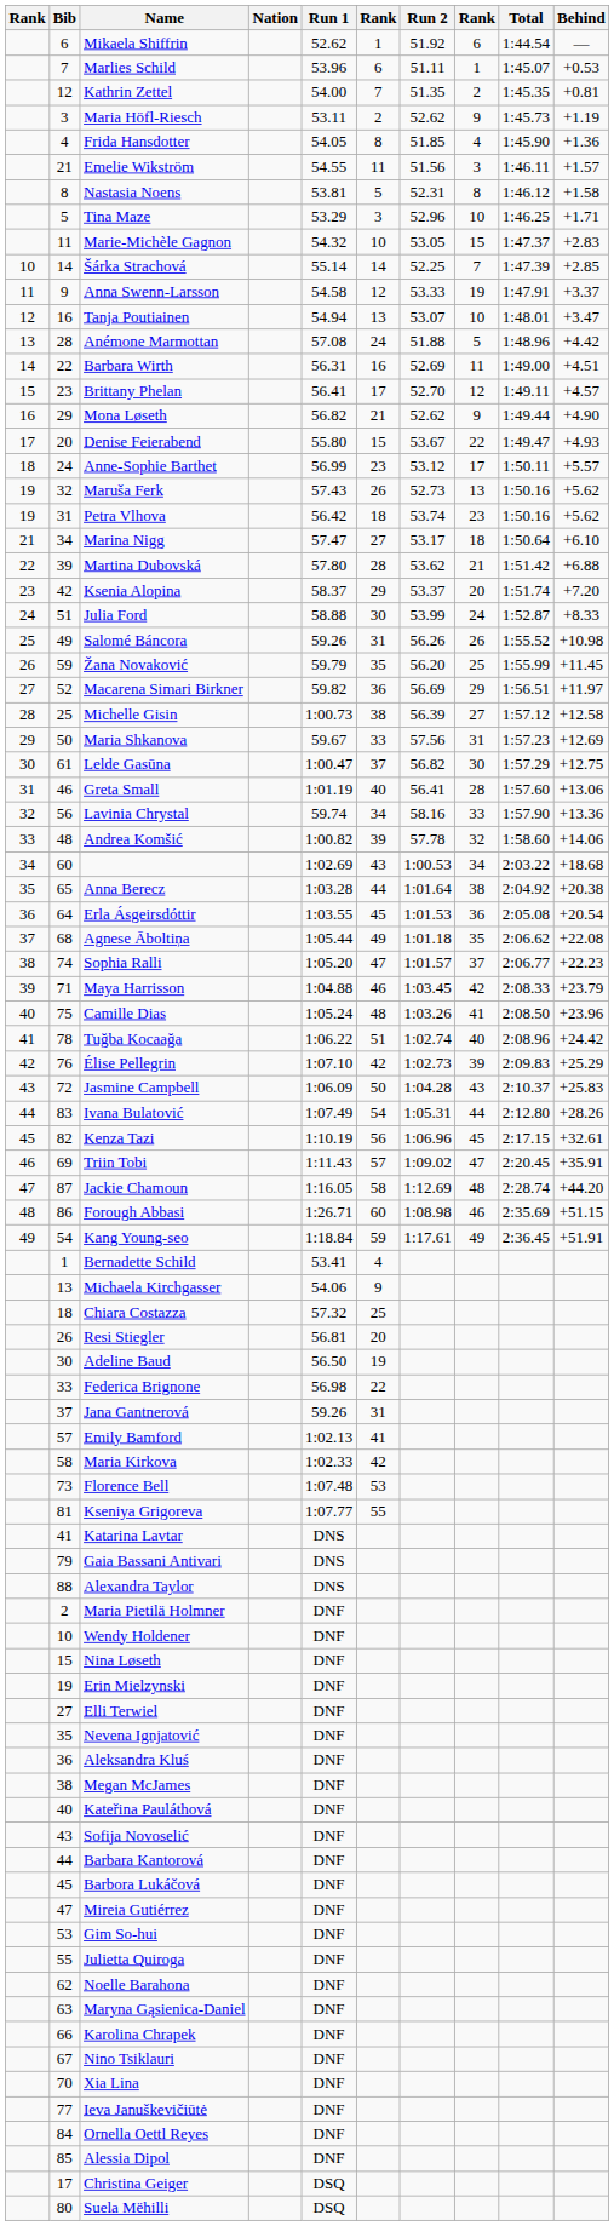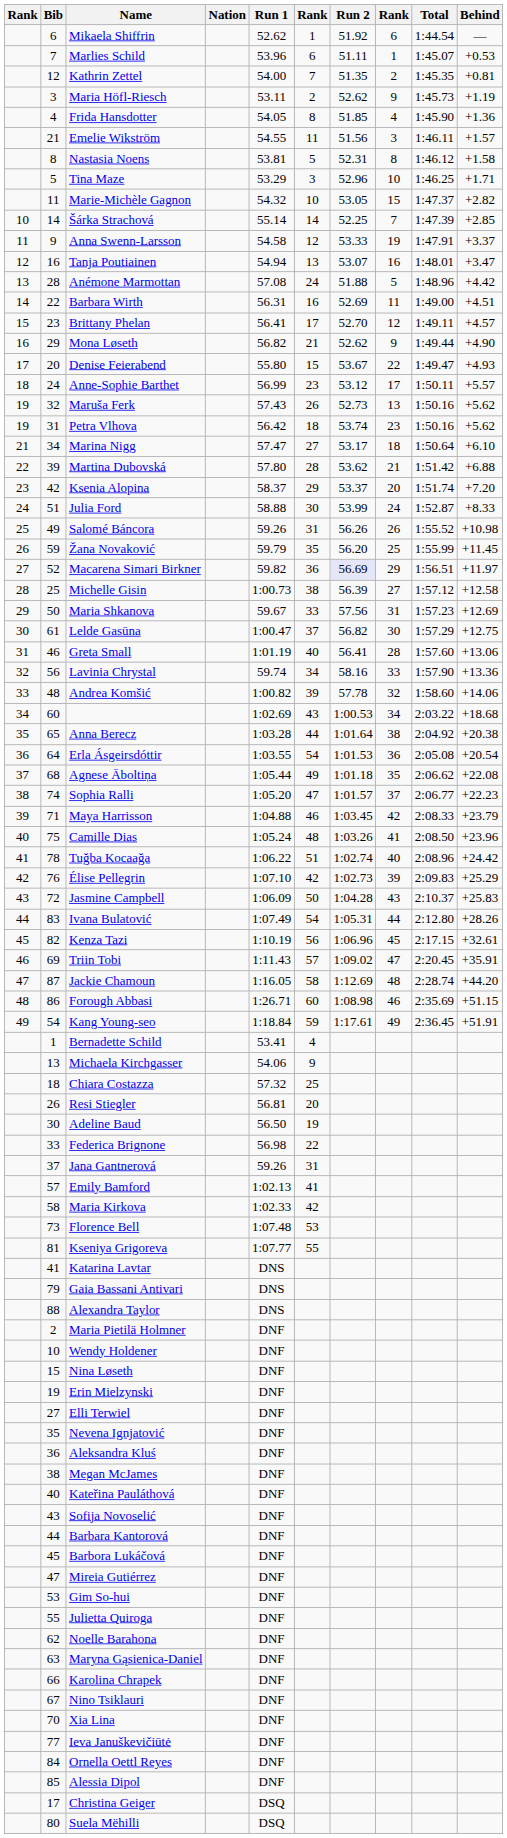 <table class="wikitable sortable" style="text-align:center">
 <tr>
 <th>Rank</th>
 <th>Bib</th>
 <th>Name</th>
 <th>Nation</th>
 <th>Run 1</th>
 <th>Rank</th>
 <th>Run 2</th>
 <th>Rank</th>
 <th>Total</th>
 <th>Behind</th>
 </tr>
 <tr>
 <td></td>
 <td>6</td>
 <td align=left><a href='#'>Mikaela Shiffrin</a></td>
 <td align=left></td>
 <td>52.62</td>
 <td>1</td>
 <td>51.92</td>
 <td>6</td>
 <td>1:44.54</td>
 <td>—</td>
 </tr>
 <tr>
 <td></td>
 <td>7</td>
 <td align=left><a href='#'>Marlies Schild</a></td>
 <td align=left></td>
 <td>53.96</td>
 <td>6</td>
 <td>51.11</td>
 <td>1</td>
 <td>1:45.07</td>
 <td>+0.53</td>
 </tr>
 <tr>
 <td></td>
 <td>12</td>
 <td align=left><a href='#'>Kathrin Zettel</a></td>
 <td align=left></td>
 <td>54.00</td>
 <td>7</td>
 <td>51.35</td>
 <td>2</td>
 <td>1:45.35</td>
 <td>+0.81</td>
 </tr>
 <tr>
 <td></td>
 <td>3</td>
 <td align=left><a href='#'>Maria Höfl-Riesch</a></td>
 <td align=left></td>
 <td>53.11</td>
 <td>2</td>
 <td>52.62</td>
 <td>9</td>
 <td>1:45.73</td>
 <td>+1.19</td>
 </tr>
 <tr>
 <td></td>
 <td>4</td>
 <td align=left><a href='#'>Frida Hansdotter</a></td>
 <td align=left></td>
 <td>54.05</td>
 <td>8</td>
 <td>51.85</td>
 <td>4</td>
 <td>1:45.90</td>
 <td>+1.36</td>
 </tr>
 <tr>
 <td></td>
 <td>21</td>
 <td align=left><a href='#'>Emelie Wikström</a></td>
 <td align=left></td>
 <td>54.55</td>
 <td>11</td>
 <td>51.56</td>
 <td>3</td>
 <td>1:46.11</td>
 <td>+1.57</td>
 </tr>
 <tr>
 <td></td>
 <td>8</td>
 <td align=left><a href='#'>Nastasia Noens</a></td>
 <td align=left></td>
 <td>53.81</td>
 <td>5</td>
 <td>52.31</td>
 <td>8</td>
 <td>1:46.12</td>
 <td>+1.58</td>
 </tr>
 <tr>
 <td></td>
 <td>5</td>
 <td align=left><a href='#'>Tina Maze</a></td>
 <td align=left></td>
 <td>53.29</td>
 <td>3</td>
 <td>52.96</td>
 <td>10</td>
 <td>1:46.25</td>
 <td>+1.71</td>
 </tr>
 <tr>
 <td></td>
 <td>11</td>
 <td align=left><a href='#'>Marie-Michèle Gagnon</a></td>
 <td align=left></td>
 <td>54.32</td>
 <td>10</td>
 <td>53.05</td>
 <td>15</td>
 <td>1:47.37</td>
-<td>+2.83</td>
+<td>+2.82</td>
 </tr>
 <tr>
 <td>10</td>
 <td>14</td>
 <td align=left><a href='#'>Šárka Strachová</a></td>
 <td align=left></td>
 <td>55.14</td>
 <td>14</td>
 <td>52.25</td>
 <td>7</td>
 <td>1:47.39</td>
 <td>+2.85</td>
 </tr>
 <tr>
 <td>11</td>
 <td>9</td>
 <td align=left><a href='#'>Anna Swenn-Larsson</a></td>
 <td align=left></td>
 <td>54.58</td>
 <td>12</td>
 <td>53.33</td>
 <td>19</td>
 <td>1:47.91</td>
 <td>+3.37</td>
 </tr>
 <tr>
 <td>12</td>
 <td>16</td>
 <td align=left><a href='#'>Tanja Poutiainen</a></td>
 <td align=left></td>
 <td>54.94</td>
 <td>13</td>
 <td>53.07</td>
-<td>10</td>
+<td>16</td>
 <td>1:48.01</td>
 <td>+3.47</td>
 </tr>
 <tr>
 <td>13</td>
 <td>28</td>
 <td align=left><a href='#'>Anémone Marmottan</a></td>
 <td align=left></td>
 <td>57.08</td>
 <td>24</td>
 <td>51.88</td>
 <td>5</td>
 <td>1:48.96</td>
 <td>+4.42</td>
 </tr>
 <tr>
 <td>14</td>
 <td>22</td>
 <td align=left><a href='#'>Barbara Wirth</a></td>
 <td align=left></td>
 <td>56.31</td>
 <td>16</td>
 <td>52.69</td>
 <td>11</td>
 <td>1:49.00</td>
 <td>+4.51</td>
 </tr>
 <tr>
 <td>15</td>
 <td>23</td>
 <td align=left><a href='#'>Brittany Phelan</a></td>
 <td align=left></td>
 <td>56.41</td>
 <td>17</td>
 <td>52.70</td>
 <td>12</td>
 <td>1:49.11</td>
 <td>+4.57</td>
 </tr>
 <tr>
 <td>16</td>
 <td>29</td>
 <td align=left><a href='#'>Mona Løseth</a></td>
 <td align=left></td>
 <td>56.82</td>
 <td>21</td>
 <td>52.62</td>
 <td>9</td>
 <td>1:49.44</td>
 <td>+4.90</td>
 </tr>
 <tr>
 <td>17</td>
 <td>20</td>
 <td align=left><a href='#'>Denise Feierabend</a></td>
 <td align=left></td>
 <td>55.80</td>
 <td>15</td>
 <td>53.67</td>
 <td>22</td>
 <td>1:49.47</td>
 <td>+4.93</td>
 </tr>
 <tr>
 <td>18</td>
 <td>24</td>
 <td align=left><a href='#'>Anne-Sophie Barthet</a></td>
 <td align=left></td>
 <td>56.99</td>
 <td>23</td>
 <td>53.12</td>
 <td>17</td>
 <td>1:50.11</td>
 <td>+5.57</td>
 </tr>
 <tr>
 <td>19</td>
 <td>32</td>
 <td align=left><a href='#'>Maruša Ferk</a></td>
 <td align=left></td>
 <td>57.43</td>
 <td>26</td>
 <td>52.73</td>
 <td>13</td>
 <td>1:50.16</td>
 <td>+5.62</td>
 </tr>
 <tr>
 <td>19</td>
 <td>31</td>
 <td align=left><a href='#'>Petra Vlhova</a></td>
 <td align=left></td>
 <td>56.42</td>
 <td>18</td>
 <td>53.74</td>
 <td>23</td>
 <td>1:50.16</td>
 <td>+5.62</td>
 </tr>
 <tr>
 <td>21</td>
 <td>34</td>
 <td align=left><a href='#'>Marina Nigg</a></td>
 <td align=left></td>
 <td>57.47</td>
 <td>27</td>
 <td>53.17</td>
 <td>18</td>
 <td>1:50.64</td>
 <td>+6.10</td>
 </tr>
 <tr>
 <td>22</td>
 <td>39</td>
 <td align=left><a href='#'>Martina Dubovská</a></td>
 <td align=left></td>
 <td>57.80</td>
 <td>28</td>
 <td>53.62</td>
 <td>21</td>
 <td>1:51.42</td>
 <td>+6.88</td>
 </tr>
 <tr>
 <td>23</td>
 <td>42</td>
 <td align=left><a href='#'>Ksenia Alopina</a></td>
 <td align=left></td>
 <td>58.37</td>
 <td>29</td>
 <td>53.37</td>
 <td>20</td>
 <td>1:51.74</td>
 <td>+7.20</td>
 </tr>
 <tr>
 <td>24</td>
 <td>51</td>
 <td align=left><a href='#'>Julia Ford</a></td>
 <td align=left></td>
 <td>58.88</td>
 <td>30</td>
 <td>53.99</td>
 <td>24</td>
 <td>1:52.87</td>
 <td>+8.33</td>
 </tr>
 <tr>
 <td>25</td>
 <td>49</td>
 <td align=left><a href='#'>Salomé Báncora</a></td>
 <td align=left></td>
 <td>59.26</td>
 <td>31</td>
 <td>56.26</td>
 <td>26</td>
 <td>1:55.52</td>
 <td>+10.98</td>
 </tr>
 <tr>
 <td>26</td>
 <td>59</td>
 <td align=left><a href='#'>Žana Novaković</a></td>
 <td align=left></td>
 <td>59.79</td>
 <td>35</td>
 <td>56.20</td>
 <td>25</td>
 <td>1:55.99</td>
 <td>+11.45</td>
 </tr>
 <tr>
 <td>27</td>
 <td>52</td>
 <td align=left><a href='#'>Macarena Simari Birkner</a></td>
 <td align=left></td>
 <td>59.82</td>
 <td>36</td>
-<td>56.69</td>
+<td style="background: lavender;">56.69</td>
 <td>29</td>
 <td>1:56.51</td>
 <td>+11.97</td>
 </tr>
 <tr>
 <td>28</td>
 <td>25</td>
 <td align=left><a href='#'>Michelle Gisin</a></td>
 <td align=left></td>
 <td>1:00.73</td>
 <td>38</td>
 <td>56.39</td>
 <td>27</td>
 <td>1:57.12</td>
 <td>+12.58</td>
 </tr>
 <tr>
 <td>29</td>
 <td>50</td>
 <td align=left><a href='#'>Maria Shkanova</a></td>
 <td align=left></td>
 <td>59.67</td>
 <td>33</td>
 <td>57.56</td>
 <td>31</td>
 <td>1:57.23</td>
 <td>+12.69</td>
 </tr>
 <tr>
 <td>30</td>
 <td>61</td>
 <td align=left><a href='#'>Lelde Gasūna</a></td>
 <td align=left></td>
 <td>1:00.47</td>
 <td>37</td>
 <td>56.82</td>
 <td>30</td>
 <td>1:57.29</td>
 <td>+12.75</td>
 </tr>
 <tr>
 <td>31</td>
 <td>46</td>
 <td align=left><a href='#'>Greta Small</a></td>
 <td align=left></td>
 <td>1:01.19</td>
 <td>40</td>
 <td>56.41</td>
 <td>28</td>
 <td>1:57.60</td>
 <td>+13.06</td>
 </tr>
 <tr>
 <td>32</td>
 <td>56</td>
 <td align=left><a href='#'>Lavinia Chrystal</a></td>
 <td align=left></td>
 <td>59.74</td>
 <td>34</td>
 <td>58.16</td>
 <td>33</td>
 <td>1:57.90</td>
 <td>+13.36</td>
 </tr>
 <tr>
 <td>33</td>
 <td>48</td>
 <td align=left><a href='#'>Andrea Komšić</a></td>
 <td align=left></td>
 <td>1:00.82</td>
 <td>39</td>
 <td>57.78</td>
 <td>32</td>
 <td>1:58.60</td>
 <td>+14.06</td>
 </tr>
 <tr>
 <td>34</td>
 <td>60</td>
 <td align=left></td>
 <td align=left></td>
 <td>1:02.69</td>
 <td>43</td>
 <td>1:00.53</td>
 <td>34</td>
 <td>2:03.22</td>
 <td>+18.68</td>
 </tr>
 <tr>
 <td>35</td>
 <td>65</td>
 <td align=left><a href='#'>Anna Berecz</a></td>
 <td align=left></td>
 <td>1:03.28</td>
 <td>44</td>
 <td>1:01.64</td>
 <td>38</td>
 <td>2:04.92</td>
 <td>+20.38</td>
 </tr>
 <tr>
 <td>36</td>
 <td>64</td>
 <td align=left><a href='#'>Erla Ásgeirsdóttir</a></td>
 <td align=left></td>
 <td>1:03.55</td>
-<td>45</td>
+<td>54</td>
 <td>1:01.53</td>
 <td>36</td>
 <td>2:05.08</td>
 <td>+20.54</td>
 </tr>
 <tr>
 <td>37</td>
 <td>68</td>
 <td align=left><a href='#'>Agnese Āboltiņa</a></td>
 <td align=left></td>
 <td>1:05.44</td>
 <td>49</td>
 <td>1:01.18</td>
 <td>35</td>
 <td>2:06.62</td>
 <td>+22.08</td>
 </tr>
 <tr>
 <td>38</td>
 <td>74</td>
 <td align=left><a href='#'>Sophia Ralli</a></td>
 <td align=left></td>
 <td>1:05.20</td>
 <td>47</td>
 <td>1:01.57</td>
 <td>37</td>
 <td>2:06.77</td>
 <td>+22.23</td>
 </tr>
 <tr>
 <td>39</td>
 <td>71</td>
 <td align=left><a href='#'>Maya Harrisson</a></td>
 <td align=left></td>
 <td>1:04.88</td>
 <td>46</td>
 <td>1:03.45</td>
 <td>42</td>
 <td>2:08.33</td>
 <td>+23.79</td>
 </tr>
 <tr>
 <td>40</td>
 <td>75</td>
 <td align=left><a href='#'>Camille Dias</a></td>
 <td align=left></td>
 <td>1:05.24</td>
 <td>48</td>
 <td>1:03.26</td>
 <td>41</td>
 <td>2:08.50</td>
 <td>+23.96</td>
 </tr>
 <tr>
 <td>41</td>
 <td>78</td>
 <td align=left><a href='#'>Tuğba Kocaağa</a></td>
 <td align=left></td>
 <td>1:06.22</td>
 <td>51</td>
 <td>1:02.74</td>
 <td>40</td>
 <td>2:08.96</td>
 <td>+24.42</td>
 </tr>
 <tr>
 <td>42</td>
 <td>76</td>
 <td align=left><a href='#'>Élise Pellegrin</a></td>
 <td align=left></td>
 <td>1:07.10</td>
 <td>42</td>
 <td>1:02.73</td>
 <td>39</td>
 <td>2:09.83</td>
 <td>+25.29</td>
 </tr>
 <tr>
 <td>43</td>
 <td>72</td>
 <td align=left><a href='#'>Jasmine Campbell</a></td>
 <td align=left></td>
 <td>1:06.09</td>
 <td>50</td>
 <td>1:04.28</td>
 <td>43</td>
 <td>2:10.37</td>
 <td>+25.83</td>
 </tr>
 <tr>
 <td>44</td>
 <td>83</td>
 <td align=left><a href='#'>Ivana Bulatović</a></td>
 <td align=left></td>
 <td>1:07.49</td>
 <td>54</td>
 <td>1:05.31</td>
 <td>44</td>
 <td>2:12.80</td>
 <td>+28.26</td>
 </tr>
 <tr>
 <td>45</td>
 <td>82</td>
 <td align=left><a href='#'>Kenza Tazi</a></td>
 <td align=left></td>
 <td>1:10.19</td>
 <td>56</td>
 <td>1:06.96</td>
 <td>45</td>
 <td>2:17.15</td>
 <td>+32.61</td>
 </tr>
 <tr>
 <td>46</td>
 <td>69</td>
 <td align=left><a href='#'>Triin Tobi</a></td>
 <td align=left></td>
 <td>1:11.43</td>
 <td>57</td>
 <td>1:09.02</td>
 <td>47</td>
 <td>2:20.45</td>
 <td>+35.91</td>
 </tr>
 <tr>
 <td>47</td>
 <td>87</td>
 <td align=left><a href='#'>Jackie Chamoun</a></td>
 <td align=left></td>
 <td>1:16.05</td>
 <td>58</td>
 <td>1:12.69</td>
 <td>48</td>
 <td>2:28.74</td>
 <td>+44.20</td>
 </tr>
 <tr>
 <td>48</td>
 <td>86</td>
 <td align=left><a href='#'>Forough Abbasi</a></td>
 <td align=left></td>
 <td>1:26.71</td>
 <td>60</td>
 <td>1:08.98</td>
 <td>46</td>
 <td>2:35.69</td>
 <td>+51.15</td>
 </tr>
 <tr>
 <td>49</td>
 <td>54</td>
 <td align=left><a href='#'>Kang Young-seo</a></td>
 <td align=left></td>
 <td>1:18.84</td>
 <td>59</td>
 <td>1:17.61</td>
 <td>49</td>
 <td>2:36.45</td>
 <td>+51.91</td>
 </tr>
 <tr>
 <td></td>
 <td>1</td>
 <td align=left><a href='#'>Bernadette Schild</a></td>
 <td align=left></td>
 <td>53.41</td>
 <td>4</td>
 <td></td>
 <td></td>
 <td></td>
 <td></td>
 </tr>
 <tr>
 <td></td>
 <td>13</td>
 <td align=left><a href='#'>Michaela Kirchgasser</a></td>
 <td align=left></td>
 <td>54.06</td>
 <td>9</td>
 <td></td>
 <td></td>
 <td></td>
 <td></td>
 </tr>
 <tr>
 <td></td>
 <td>18</td>
 <td align=left><a href='#'>Chiara Costazza</a></td>
 <td align=left></td>
 <td>57.32</td>
 <td>25</td>
 <td></td>
 <td></td>
 <td></td>
 <td></td>
 </tr>
 <tr>
 <td></td>
 <td>26</td>
 <td align=left><a href='#'>Resi Stiegler</a></td>
 <td align=left></td>
 <td>56.81</td>
 <td>20</td>
 <td></td>
 <td></td>
 <td></td>
 <td></td>
 </tr>
 <tr>
 <td></td>
 <td>30</td>
 <td align=left><a href='#'>Adeline Baud</a></td>
 <td align=left></td>
 <td>56.50</td>
 <td>19</td>
 <td></td>
 <td></td>
 <td></td>
 <td></td>
 </tr>
 <tr>
 <td></td>
 <td>33</td>
 <td align=left><a href='#'>Federica Brignone</a></td>
 <td align=left></td>
 <td>56.98</td>
 <td>22</td>
 <td></td>
 <td></td>
 <td></td>
 <td></td>
 </tr>
 <tr>
 <td></td>
 <td>37</td>
 <td align=left><a href='#'>Jana Gantnerová</a></td>
 <td align=left></td>
 <td>59.26</td>
 <td>31</td>
 <td></td>
 <td></td>
 <td></td>
 <td></td>
 </tr>
 <tr>
 <td></td>
 <td>57</td>
 <td align=left><a href='#'>Emily Bamford</a></td>
 <td align=left></td>
 <td>1:02.13</td>
 <td>41</td>
 <td></td>
 <td></td>
 <td></td>
 <td></td>
 </tr>
 <tr>
 <td></td>
 <td>58</td>
 <td align=left><a href='#'>Maria Kirkova</a></td>
 <td align=left></td>
 <td>1:02.33</td>
 <td>42</td>
 <td></td>
 <td></td>
 <td></td>
 <td></td>
 </tr>
 <tr>
 <td></td>
 <td>73</td>
 <td align=left><a href='#'>Florence Bell</a></td>
 <td align=left></td>
 <td>1:07.48</td>
 <td>53</td>
 <td></td>
 <td></td>
 <td></td>
 <td></td>
 </tr>
 <tr>
 <td></td>
 <td>81</td>
 <td align=left><a href='#'>Kseniya Grigoreva</a></td>
 <td align=left></td>
 <td>1:07.77</td>
 <td>55</td>
 <td></td>
 <td></td>
 <td></td>
 <td></td>
 </tr>
 <tr>
 <td></td>
 <td>41</td>
 <td align=left><a href='#'>Katarina Lavtar</a></td>
 <td align=left></td>
 <td>DNS</td>
 <td></td>
 <td></td>
 <td></td>
 <td></td>
 <td></td>
 </tr>
 <tr>
 <td></td>
 <td>79</td>
 <td align=left><a href='#'>Gaia Bassani Antivari</a></td>
 <td align=left></td>
 <td>DNS</td>
 <td></td>
 <td></td>
 <td></td>
 <td></td>
 <td></td>
 </tr>
 <tr>
 <td></td>
 <td>88</td>
 <td align=left><a href='#'>Alexandra Taylor</a></td>
 <td align=left></td>
 <td>DNS</td>
 <td></td>
 <td></td>
 <td></td>
 <td></td>
 <td></td>
 </tr>
 <tr>
 <td></td>
 <td>2</td>
 <td align=left><a href='#'>Maria Pietilä Holmner</a></td>
 <td align=left></td>
 <td>DNF</td>
 <td></td>
 <td></td>
 <td></td>
 <td></td>
 <td></td>
 </tr>
 <tr>
 <td></td>
 <td>10</td>
 <td align=left><a href='#'>Wendy Holdener</a></td>
 <td align=left></td>
 <td>DNF</td>
 <td></td>
 <td></td>
 <td></td>
 <td></td>
 <td></td>
 </tr>
 <tr>
 <td></td>
 <td>15</td>
 <td align=left><a href='#'>Nina Løseth</a></td>
 <td align=left></td>
 <td>DNF</td>
 <td></td>
 <td></td>
 <td></td>
 <td></td>
 <td></td>
 </tr>
 <tr>
 <td></td>
 <td>19</td>
 <td align=left><a href='#'>Erin Mielzynski</a></td>
 <td align=left></td>
 <td>DNF</td>
 <td></td>
 <td></td>
 <td></td>
 <td></td>
 <td></td>
 </tr>
 <tr>
 <td></td>
 <td>27</td>
 <td align=left><a href='#'>Elli Terwiel</a></td>
 <td align=left></td>
 <td>DNF</td>
 <td></td>
 <td></td>
 <td></td>
 <td></td>
 <td></td>
 </tr>
 <tr>
 <td></td>
 <td>35</td>
 <td align=left><a href='#'>Nevena Ignjatović</a></td>
 <td align=left></td>
 <td>DNF</td>
 <td></td>
 <td></td>
 <td></td>
 <td></td>
 <td></td>
 </tr>
 <tr>
 <td></td>
 <td>36</td>
 <td align=left><a href='#'>Aleksandra Kluś</a></td>
 <td align=left></td>
 <td>DNF</td>
 <td></td>
 <td></td>
 <td></td>
 <td></td>
 <td></td>
 </tr>
 <tr>
 <td></td>
 <td>38</td>
 <td align=left><a href='#'>Megan McJames</a></td>
 <td align=left></td>
 <td>DNF</td>
 <td></td>
 <td></td>
 <td></td>
 <td></td>
 <td></td>
 </tr>
 <tr>
 <td></td>
 <td>40</td>
 <td align=left><a href='#'>Kateřina Pauláthová</a></td>
 <td align=left></td>
 <td>DNF</td>
 <td></td>
 <td></td>
 <td></td>
 <td></td>
 <td></td>
 </tr>
 <tr>
 <td></td>
 <td>43</td>
 <td align=left><a href='#'>Sofija Novoselić</a></td>
 <td align=left></td>
 <td>DNF</td>
 <td></td>
 <td></td>
 <td></td>
 <td></td>
 <td></td>
 </tr>
 <tr>
 <td></td>
 <td>44</td>
 <td align=left><a href='#'>Barbara Kantorová</a></td>
 <td align=left></td>
 <td>DNF</td>
 <td></td>
 <td></td>
 <td></td>
 <td></td>
 <td></td>
 </tr>
 <tr>
 <td></td>
 <td>45</td>
 <td align=left><a href='#'>Barbora Lukáčová</a></td>
 <td align=left></td>
 <td>DNF</td>
 <td></td>
 <td></td>
 <td></td>
 <td></td>
 <td></td>
 </tr>
 <tr>
 <td></td>
 <td>47</td>
 <td align=left><a href='#'>Mireia Gutiérrez</a></td>
 <td align=left></td>
 <td>DNF</td>
 <td></td>
 <td></td>
 <td></td>
 <td></td>
 <td></td>
 </tr>
 <tr>
 <td></td>
 <td>53</td>
 <td align=left><a href='#'>Gim So-hui</a></td>
 <td align=left></td>
 <td>DNF</td>
 <td></td>
 <td></td>
 <td></td>
 <td></td>
 <td></td>
 </tr>
 <tr>
 <td></td>
 <td>55</td>
 <td align=left><a href='#'>Julietta Quiroga</a></td>
 <td align=left></td>
 <td>DNF</td>
 <td></td>
 <td></td>
 <td></td>
 <td></td>
 <td></td>
 </tr>
 <tr>
 <td></td>
 <td>62</td>
 <td align=left><a href='#'>Noelle Barahona</a></td>
 <td align=left></td>
 <td>DNF</td>
 <td></td>
 <td></td>
 <td></td>
 <td></td>
 <td></td>
 </tr>
 <tr>
 <td></td>
 <td>63</td>
 <td align=left><a href='#'>Maryna Gąsienica-Daniel</a></td>
 <td align=left></td>
 <td>DNF</td>
 <td></td>
 <td></td>
 <td></td>
 <td></td>
 <td></td>
 </tr>
 <tr>
 <td></td>
 <td>66</td>
 <td align=left><a href='#'>Karolina Chrapek</a></td>
 <td align=left></td>
 <td>DNF</td>
 <td></td>
 <td></td>
 <td></td>
 <td></td>
 <td></td>
 </tr>
 <tr>
 <td></td>
 <td>67</td>
 <td align=left><a href='#'>Nino Tsiklauri</a></td>
 <td align=left></td>
 <td>DNF</td>
 <td></td>
 <td></td>
 <td></td>
 <td></td>
 <td></td>
 </tr>
 <tr>
 <td></td>
 <td>70</td>
 <td align=left><a href='#'>Xia Lina</a></td>
 <td align=left></td>
 <td>DNF</td>
 <td></td>
 <td></td>
 <td></td>
 <td></td>
 <td></td>
 </tr>
 <tr>
 <td></td>
 <td>77</td>
 <td align=left><a href='#'>Ieva Januškevičiūtė</a></td>
 <td align=left></td>
 <td>DNF</td>
 <td></td>
 <td></td>
 <td></td>
 <td></td>
 <td></td>
 </tr>
 <tr>
 <td></td>
 <td>84</td>
 <td align=left><a href='#'>Ornella Oettl Reyes</a></td>
 <td align=left></td>
 <td>DNF</td>
 <td></td>
 <td></td>
 <td></td>
 <td></td>
 <td></td>
 </tr>
 <tr>
 <td></td>
 <td>85</td>
 <td align=left><a href='#'>Alessia Dipol</a></td>
 <td align=left></td>
 <td>DNF</td>
 <td></td>
 <td></td>
 <td></td>
 <td></td>
 <td></td>
 </tr>
 <tr>
 <td></td>
 <td>17</td>
 <td align=left><a href='#'>Christina Geiger</a></td>
 <td align=left></td>
 <td>DSQ</td>
 <td></td>
 <td></td>
 <td></td>
 <td></td>
 <td></td>
 </tr>
 <tr>
 <td></td>
 <td>80</td>
 <td align=left><a href='#'>Suela Mëhilli</a></td>
 <td align=left></td>
 <td>DSQ</td>
 <td></td>
 <td></td>
 <td></td>
 <td></td>
 <td></td>
 </tr>
 </table>
